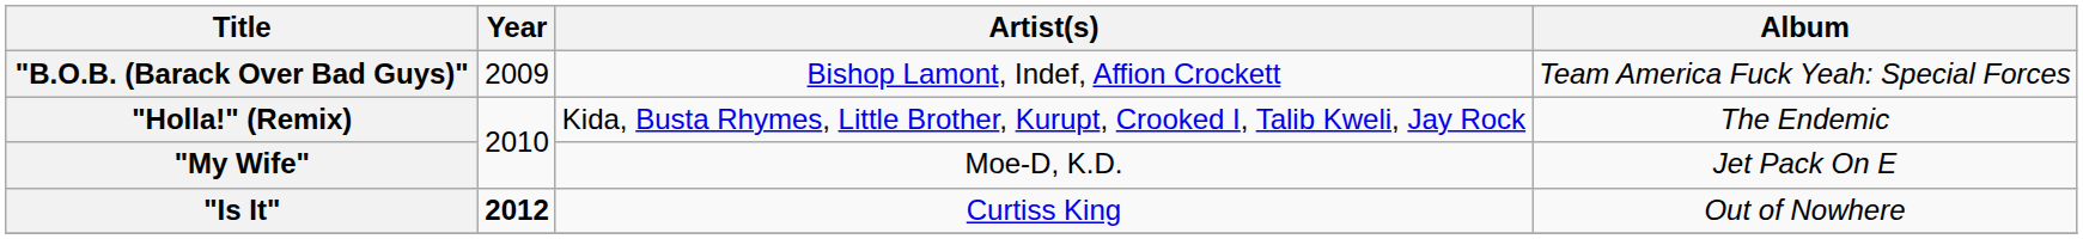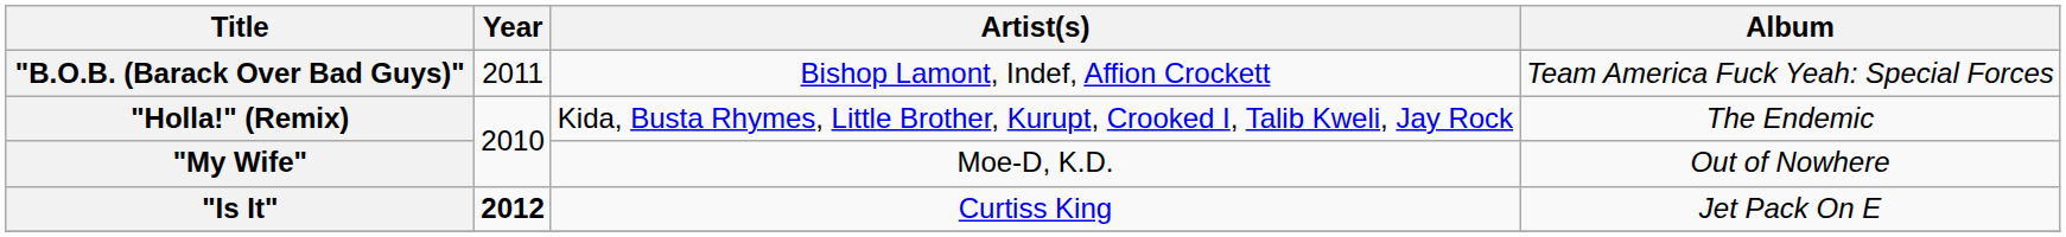 <table class="wikitable plainrowheaders" style="text-align:center;">
 <tr>
 <th scope="col" style="width:16em;">Title</th>
 <th scope="col">Year</th>
 <th scope="col">Artist(s)</th>
 <th scope="col">Album</th>
 </tr>
 <tr>
 <th scope="row">"B.O.B. (Barack Over Bad Guys)"</th>
-<td>2009</td>
+<td>2011</td>
 <td><a href='#'>Bishop Lamont</a>, Indef, <a href='#'>Affion Crockett</a></td>
 <td><em>Team America Fuck Yeah: Special Forces</em></td>
 </tr>
 <tr>
 <th scope="row">"Holla!" (Remix)</th>
 <td rowspan="2">2010</td>
 <td>Kida, <a href='#'>Busta Rhymes</a>, <a href='#'>Little Brother</a>, <a href='#'>Kurupt</a>, <a href='#'>Crooked I</a>, <a href='#'>Talib Kweli</a>, <a href='#'>Jay Rock</a></td>
 <td><em>The Endemic</em></td>
 </tr>
 <tr>
 <th scope="row">"My Wife"</th>
 <td>Moe-D, K.D.</td>
-<td><em>Jet Pack On E</em></td>
+<td><em>Out of Nowhere</em></td>
 </tr>
 <tr>
 <th scope="row">"Is It"</th>
 <td><strong>2012</strong></td>
 <td><a href='#'>Curtiss King</a></td>
-<td><em>Out of Nowhere</em></td>
+<td><em>Jet Pack On E</em></td>
 </tr>
 <tr>
 </tr>
 </table>
